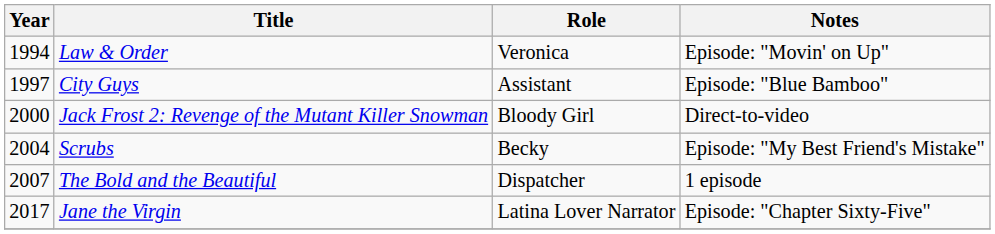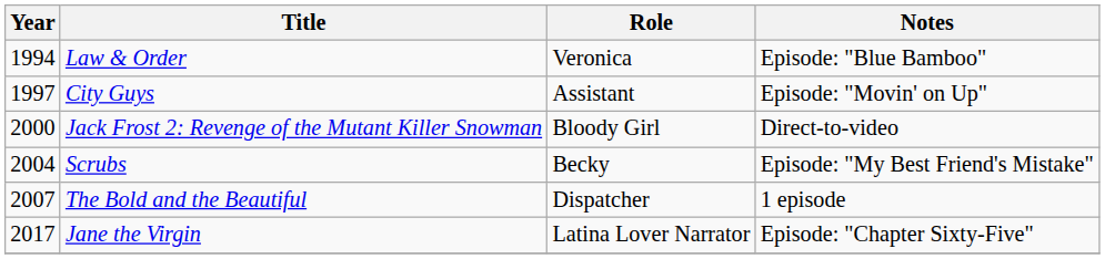 <table class="wikitable sortable">
 <tr>
 <th>Year</th>
 <th>Title</th>
 <th>Role</th>
 <th>Notes</th>
 </tr>
 <tr>
 <td>1994</td>
 <td><em><a href='#'>Law & Order</a></em></td>
 <td>Veronica</td>
-<td>Episode: "Movin' on Up"</td>
+<td>Episode: "Blue Bamboo"</td>
 </tr>
 <tr>
 <td>1997</td>
 <td><em><a href='#'>City Guys</a></em></td>
 <td>Assistant</td>
-<td>Episode: "Blue Bamboo"</td>
+<td>Episode: "Movin' on Up"</td>
 </tr>
 <tr>
 <td>2000</td>
 <td><em><a href='#'>Jack Frost 2: Revenge of the Mutant Killer Snowman</a></em></td>
 <td>Bloody Girl</td>
 <td>Direct-to-video</td>
 </tr>
 <tr>
 <td>2004</td>
 <td><em><a href='#'>Scrubs</a></em></td>
 <td>Becky</td>
 <td>Episode: "My Best Friend's Mistake"</td>
 </tr>
 <tr>
 <td>2007</td>
 <td><em><a href='#'>The Bold and the Beautiful</a></em></td>
 <td>Dispatcher</td>
 <td>1 episode</td>
 </tr>
 <tr>
 <td>2017</td>
 <td><em><a href='#'>Jane the Virgin</a></em></td>
 <td>Latina Lover Narrator</td>
 <td>Episode: "Chapter Sixty-Five"</td>
 </tr>
 <tr>
 </tr>
 </table>
